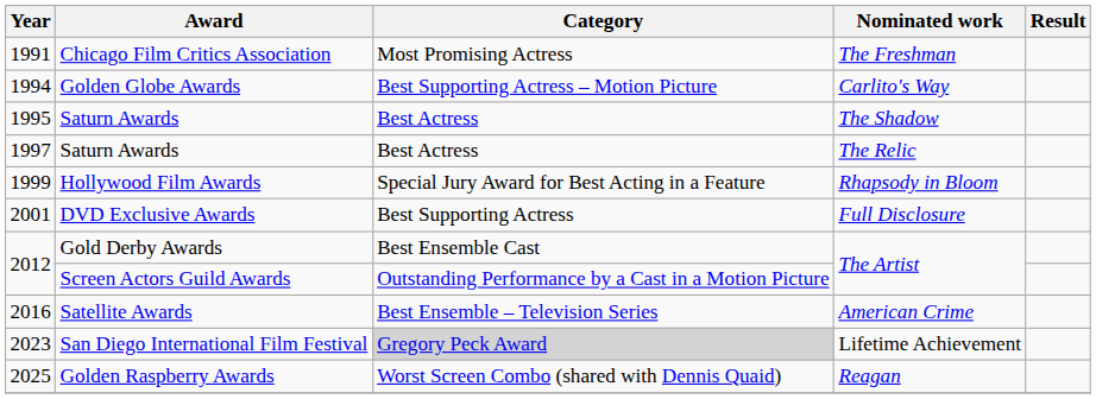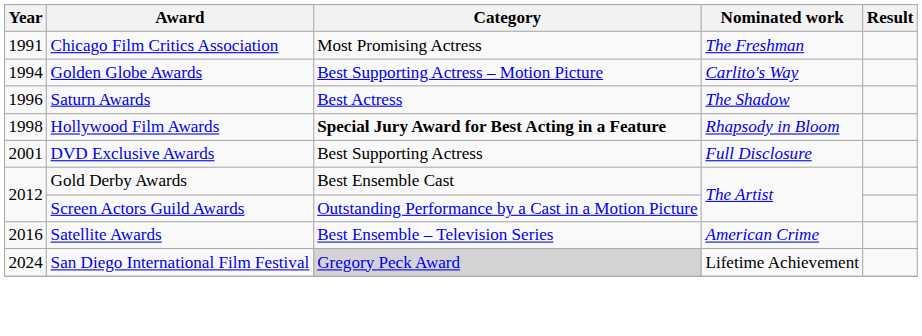 <table class="wikitable sortable">
 <tr>
 <th>Year</th>
 <th>Award</th>
 <th>Category</th>
 <th>Nominated work</th>
 <th>Result</th>
 </tr>
 <tr>
 <td>1991</td>
 <td><a href='#'>Chicago Film Critics Association</a></td>
 <td>Most Promising Actress</td>
 <td><em><a href='#'>The Freshman</a></em></td>
 <td></td>
 </tr>
 <tr>
 <td>1994</td>
 <td><a href='#'>Golden Globe Awards</a></td>
 <td><a href='#'>Best Supporting Actress – Motion Picture</a></td>
 <td><em><a href='#'>Carlito's Way</a></em></td>
 <td></td>
 </tr>
 <tr>
-<td>1995</td>
+<td>1996</td>
 <td><a href='#'>Saturn Awards</a></td>
 <td><a href='#'>Best Actress</a></td>
 <td><em><a href='#'>The Shadow</a></em></td>
 <td></td>
 </tr>
 <tr>
-<td>1997</td>
-<td>Saturn Awards</td>
-<td>Best Actress</td>
-<td><em><a href='#'>The Relic</a></em></td>
-<td></td>
-</tr>
-<tr>
-<td>1999</td>
+<td>1998</td>
 <td><a href='#'>Hollywood Film Awards</a></td>
-<td>Special Jury Award for Best Acting in a Feature</td>
+<td><strong>Special Jury Award for Best Acting in a Feature</strong></td>
 <td><em><a href='#'>Rhapsody in Bloom</a></em></td>
 <td></td>
 </tr>
 <tr>
 <td>2001</td>
 <td><a href='#'>DVD Exclusive Awards</a></td>
 <td>Best Supporting Actress</td>
 <td><em><a href='#'>Full Disclosure</a></em></td>
 <td></td>
 </tr>
 <tr>
 <td rowspan="2">2012</td>
 <td>Gold Derby Awards</td>
 <td>Best Ensemble Cast</td>
 <td rowspan="2"><em><a href='#'>The Artist</a></em></td>
 <td></td>
 </tr>
 <tr>
 <td><a href='#'>Screen Actors Guild Awards</a></td>
 <td><a href='#'>Outstanding Performance by a Cast in a Motion Picture</a></td>
 <td></td>
 </tr>
 <tr>
 <td>2016</td>
 <td><a href='#'>Satellite Awards</a></td>
 <td><a href='#'>Best Ensemble – Television Series</a></td>
 <td><em><a href='#'>American Crime</a></em></td>
 <td></td>
 </tr>
 <tr>
-<td>2023</td>
+<td>2024</td>
 <td><a href='#'>San Diego International Film Festival</a></td>
 <td style="background: lightgrey;"><a href='#'>Gregory Peck Award</a></td>
 <td>Lifetime Achievement</td>
 <td></td>
 </tr>
 <tr>
-<td>2025</td>
-<td><a href='#'>Golden Raspberry Awards</a></td>
-<td><a href='#'>Worst Screen Combo</a> (shared with <a href='#'>Dennis Quaid</a>)</td>
-<td><em><a href='#'>Reagan</a></em></td>
-<td></td>
-</tr>
-<tr>
 </tr>
 </table>
